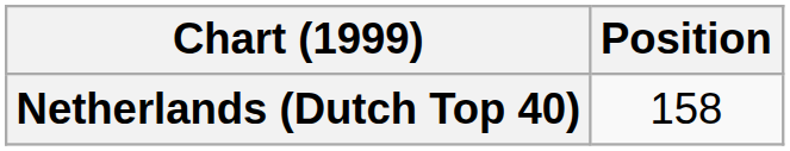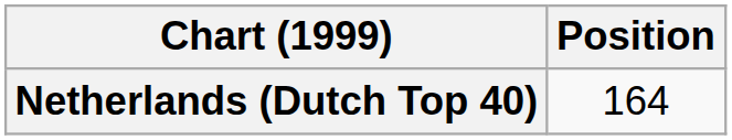 <table class="wikitable plainrowheaders" style="text-align:center">
 <tr>
 <th scope="col">Chart (1999)</th>
 <th scope="col">Position</th>
 </tr>
 <tr>
 <th scope="row">Netherlands (Dutch Top 40)</th>
-<td>158</td>
+<td>164</td>
 </tr>
 </table>
